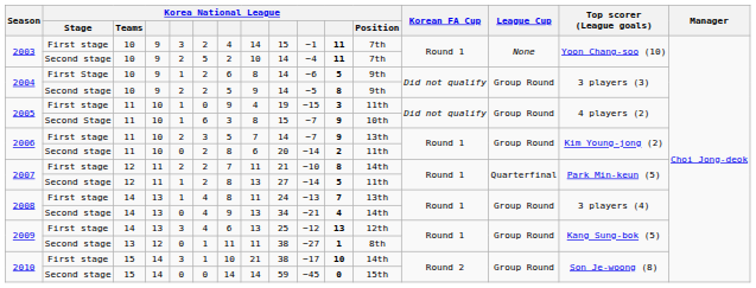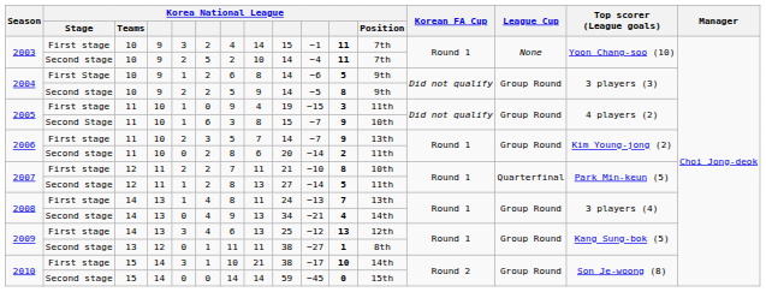 <table class="wikitable" style="text-align:center; font-size:90%;">
 <tr>
 <th rowspan=2>Season</th>
 <th colspan=11><a href='#'>Korea National League</a></th>
 <th rowspan=2><a href='#'>Korean FA Cup</a></th>
 <th rowspan=2><a href='#'>League Cup</a></th>
 <th rowspan=2>Top scorer <br> (League goals)</th>
 <th rowspan=2>Manager</th>
 </tr>
 <tr>
 <th>Stage</th>
 <th>Teams</th>
 <th width=25></th>
 <th width=25></th>
 <th width=25></th>
 <th width=25></th>
 <th width=30></th>
 <th width=30></th>
 <th width=30></th>
 <th width=30></th>
 <th>Position</th>
 </tr>
 <tr>
 <td rowspan=2><a href='#'>2003</a></td>
 <td>First stage</td>
 <td>10</td>
 <td>9</td>
 <td>3</td>
 <td>2</td>
 <td>4</td>
 <td>14</td>
 <td>15</td>
 <td>−1</td>
 <td><strong>11</strong></td>
 <td>7th</td>
 <td rowspan=2>Round 1</td>
 <td rowspan=2><em>None</em></td>
 <td rowspan=2> <a href='#'>Yoon Chang-soo</a> (10)</td>
 <td rowspan=16> <a href='#'>Choi Jong-deok</a></td>
 </tr>
 <tr>
 <td>Second stage</td>
 <td>10</td>
 <td>9</td>
 <td>2</td>
 <td>5</td>
 <td>2</td>
 <td>10</td>
 <td>14</td>
 <td>−4</td>
 <td><strong>11</strong></td>
 <td>7th</td>
 </tr>
 <tr>
 <td rowspan=2><a href='#'>2004</a></td>
 <td>First Stage</td>
 <td>10</td>
 <td>9</td>
 <td>1</td>
 <td>2</td>
 <td>6</td>
 <td>8</td>
 <td>14</td>
 <td>−6</td>
 <td><strong>5</strong></td>
 <td>9th</td>
 <td rowspan=2><em>Did not qualify</em></td>
 <td rowspan=2>Group Round</td>
 <td rowspan=2> 3 players (3)</td>
 </tr>
 <tr>
 <td>Second stage</td>
 <td>10</td>
 <td>9</td>
 <td>2</td>
 <td>2</td>
 <td>5</td>
 <td>9</td>
 <td>14</td>
 <td>−5</td>
 <td><strong>8</strong></td>
 <td>9th</td>
 </tr>
 <tr>
 <td rowspan=2><a href='#'>2005</a></td>
 <td>First stage</td>
 <td>11</td>
 <td>10</td>
 <td>1</td>
 <td>0</td>
 <td>9</td>
 <td>4</td>
 <td>19</td>
 <td>−15</td>
 <td><strong>3</strong></td>
 <td>11th</td>
 <td rowspan=2><em>Did not qualify</em></td>
 <td rowspan=2>Group Round</td>
 <td rowspan=2> 4 players (2)</td>
 </tr>
 <tr>
 <td>Second Stage</td>
 <td>11</td>
 <td>10</td>
 <td>1</td>
 <td>6</td>
 <td>3</td>
 <td>8</td>
 <td>15</td>
 <td>−7</td>
 <td><strong>9</strong></td>
 <td>10th</td>
 </tr>
 <tr>
 <td rowspan=2><a href='#'>2006</a></td>
 <td>First stage</td>
 <td>11</td>
 <td>10</td>
 <td>2</td>
 <td>3</td>
 <td>5</td>
 <td>7</td>
 <td>14</td>
 <td>−7</td>
 <td><strong>9</strong></td>
 <td>13th</td>
 <td rowspan=2>Round 1</td>
 <td rowspan=2>Group Round</td>
 <td rowspan=2> <a href='#'>Kim Young-jong</a> (2)</td>
 </tr>
 <tr>
 <td>Second stage</td>
 <td>11</td>
 <td>10</td>
 <td>0</td>
 <td>2</td>
 <td>8</td>
 <td>6</td>
 <td>20</td>
 <td>−14</td>
 <td><strong>2</strong></td>
 <td>11th</td>
 </tr>
 <tr>
 <td rowspan=2><a href='#'>2007</a></td>
 <td>First stage</td>
 <td>12</td>
 <td>11</td>
 <td>2</td>
 <td>2</td>
 <td>7</td>
 <td>11</td>
 <td>21</td>
 <td>−10</td>
 <td><strong>8</strong></td>
-<td>14th</td>
+<td>10th</td>
 <td rowspan=2>Round 1</td>
 <td rowspan=2>Quarterfinal</td>
 <td rowspan=2> <a href='#'>Park Min-keun</a> (5)</td>
 </tr>
 <tr>
 <td>Second stage</td>
 <td>12</td>
 <td>11</td>
 <td>1</td>
 <td>2</td>
 <td>8</td>
 <td>13</td>
 <td>27</td>
 <td>−14</td>
 <td><strong>5</strong></td>
 <td>11th</td>
 </tr>
 <tr>
 <td rowspan=2><a href='#'>2008</a></td>
 <td>First stage</td>
 <td>14</td>
 <td>13</td>
 <td>1</td>
 <td>4</td>
 <td>8</td>
 <td>11</td>
 <td>24</td>
 <td>−13</td>
 <td><strong>7</strong></td>
 <td>13th</td>
 <td rowspan=2>Round 1</td>
 <td rowspan=2>Group Round</td>
 <td rowspan=2> 3 players (4)</td>
 </tr>
 <tr>
 <td>Second stage</td>
 <td>14</td>
 <td>13</td>
 <td>0</td>
 <td>4</td>
 <td>9</td>
 <td>13</td>
 <td>34</td>
 <td>−21</td>
 <td><strong>4</strong></td>
 <td>14th</td>
 </tr>
 <tr>
 <td rowspan=2><a href='#'>2009</a></td>
 <td>First stage</td>
 <td>14</td>
 <td>13</td>
 <td>3</td>
 <td>4</td>
 <td>6</td>
 <td>13</td>
 <td>25</td>
 <td>−12</td>
 <td><strong>13</strong></td>
 <td>12th</td>
 <td rowspan=2>Round 1</td>
 <td rowspan=2>Group Round</td>
 <td rowspan=2> <a href='#'>Kang Sung-bok</a> (5)</td>
 </tr>
 <tr>
 <td>Second stage</td>
 <td>13</td>
 <td>12</td>
 <td>0</td>
 <td>1</td>
 <td>11</td>
 <td>11</td>
 <td>38</td>
 <td>−27</td>
 <td><strong>1</strong></td>
 <td>8th</td>
 </tr>
 <tr>
 <td rowspan=2><a href='#'>2010</a></td>
 <td>First stage</td>
 <td>15</td>
 <td>14</td>
 <td>3</td>
 <td>1</td>
 <td>10</td>
 <td>21</td>
 <td>38</td>
 <td>−17</td>
 <td><strong>10</strong></td>
 <td>14th</td>
 <td rowspan=2>Round 2</td>
 <td rowspan=2>Group Round</td>
 <td rowspan=2> <a href='#'>Son Je-woong</a> (8)</td>
 </tr>
 <tr>
 <td>Second stage</td>
 <td>15</td>
 <td>14</td>
 <td>0</td>
 <td>0</td>
 <td>14</td>
 <td>14</td>
 <td>59</td>
 <td>−45</td>
 <td><strong>0</strong></td>
 <td>15th</td>
 </tr>
 </table>
